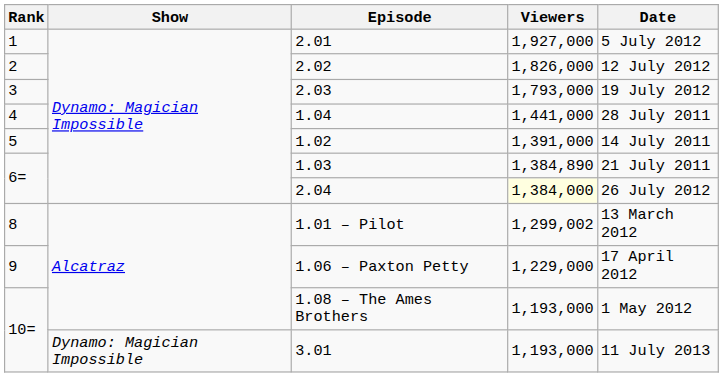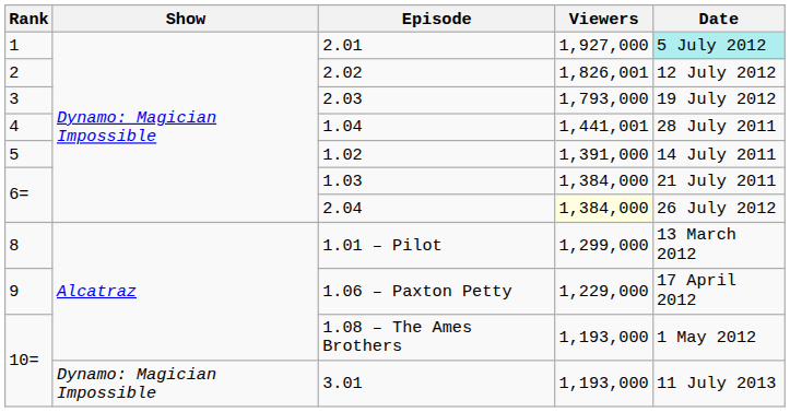 <table class="wikitable">
 <tr>
 <th>Rank</th>
 <th>Show</th>
 <th>Episode</th>
 <th>Viewers</th>
 <th>Date</th>
 </tr>
 <tr>
 <td>1</td>
 <td rowspan="7"><em><a href='#'>Dynamo: Magician Impossible</a></em></td>
 <td>2.01</td>
 <td>1,927,000</td>
-<td>5 July 2012</td>
+<td style="background: paleturquoise;">5 July 2012</td>
 </tr>
 <tr>
 <td>2</td>
 <td>2.02</td>
-<td>1,826,000</td>
+<td>1,826,001</td>
 <td>12 July 2012</td>
 </tr>
 <tr>
 <td>3</td>
 <td>2.03</td>
 <td>1,793,000</td>
 <td>19 July 2012</td>
 </tr>
 <tr>
 <td>4</td>
 <td>1.04</td>
-<td>1,441,000</td>
+<td>1,441,001</td>
 <td>28 July 2011</td>
 </tr>
 <tr>
 <td>5</td>
 <td>1.02</td>
 <td>1,391,000</td>
 <td>14 July 2011</td>
 </tr>
 <tr>
 <td rowspan="2">6=</td>
 <td>1.03</td>
-<td>1,384,890</td>
+<td>1,384,000</td>
 <td>21 July 2011</td>
 </tr>
 <tr>
 <td>2.04</td>
 <td style="background: lightyellow;">1,384,000</td>
 <td>26 July 2012</td>
 </tr>
 <tr>
 <td>8</td>
 <td rowspan="3"><em><a href='#'>Alcatraz</a></em></td>
 <td>1.01 – Pilot</td>
-<td>1,299,002</td>
+<td>1,299,000</td>
 <td>13 March 2012</td>
 </tr>
 <tr>
 <td>9</td>
 <td>1.06 – Paxton Petty</td>
 <td>1,229,000</td>
 <td>17 April 2012</td>
 </tr>
 <tr>
 <td rowspan="2">10=</td>
 <td>1.08 – The Ames Brothers</td>
 <td>1,193,000</td>
 <td>1 May 2012</td>
 </tr>
 <tr>
 <td><em>Dynamo: Magician Impossible</em></td>
 <td>3.01</td>
 <td>1,193,000</td>
 <td>11 July 2013</td>
 </tr>
 </table>
